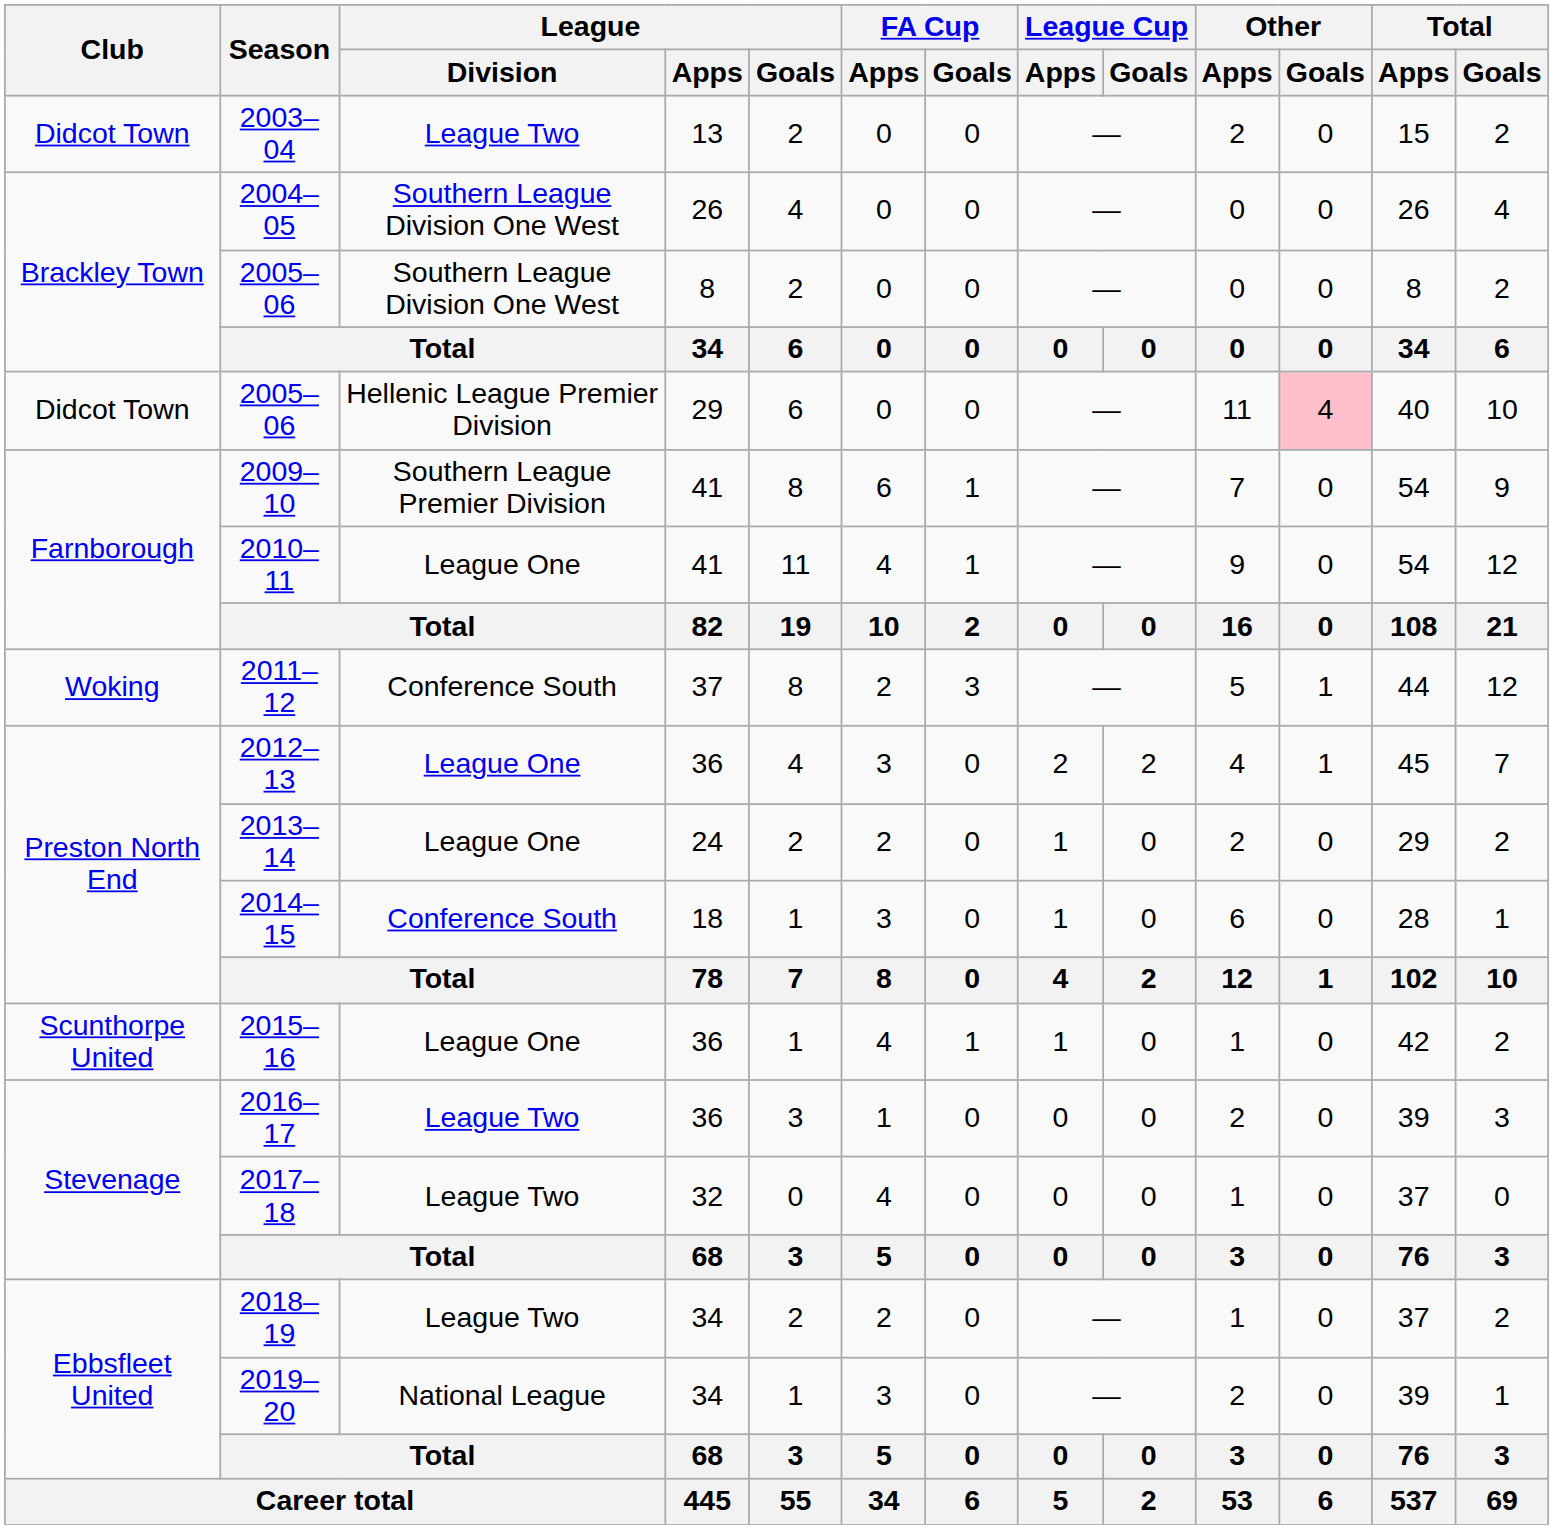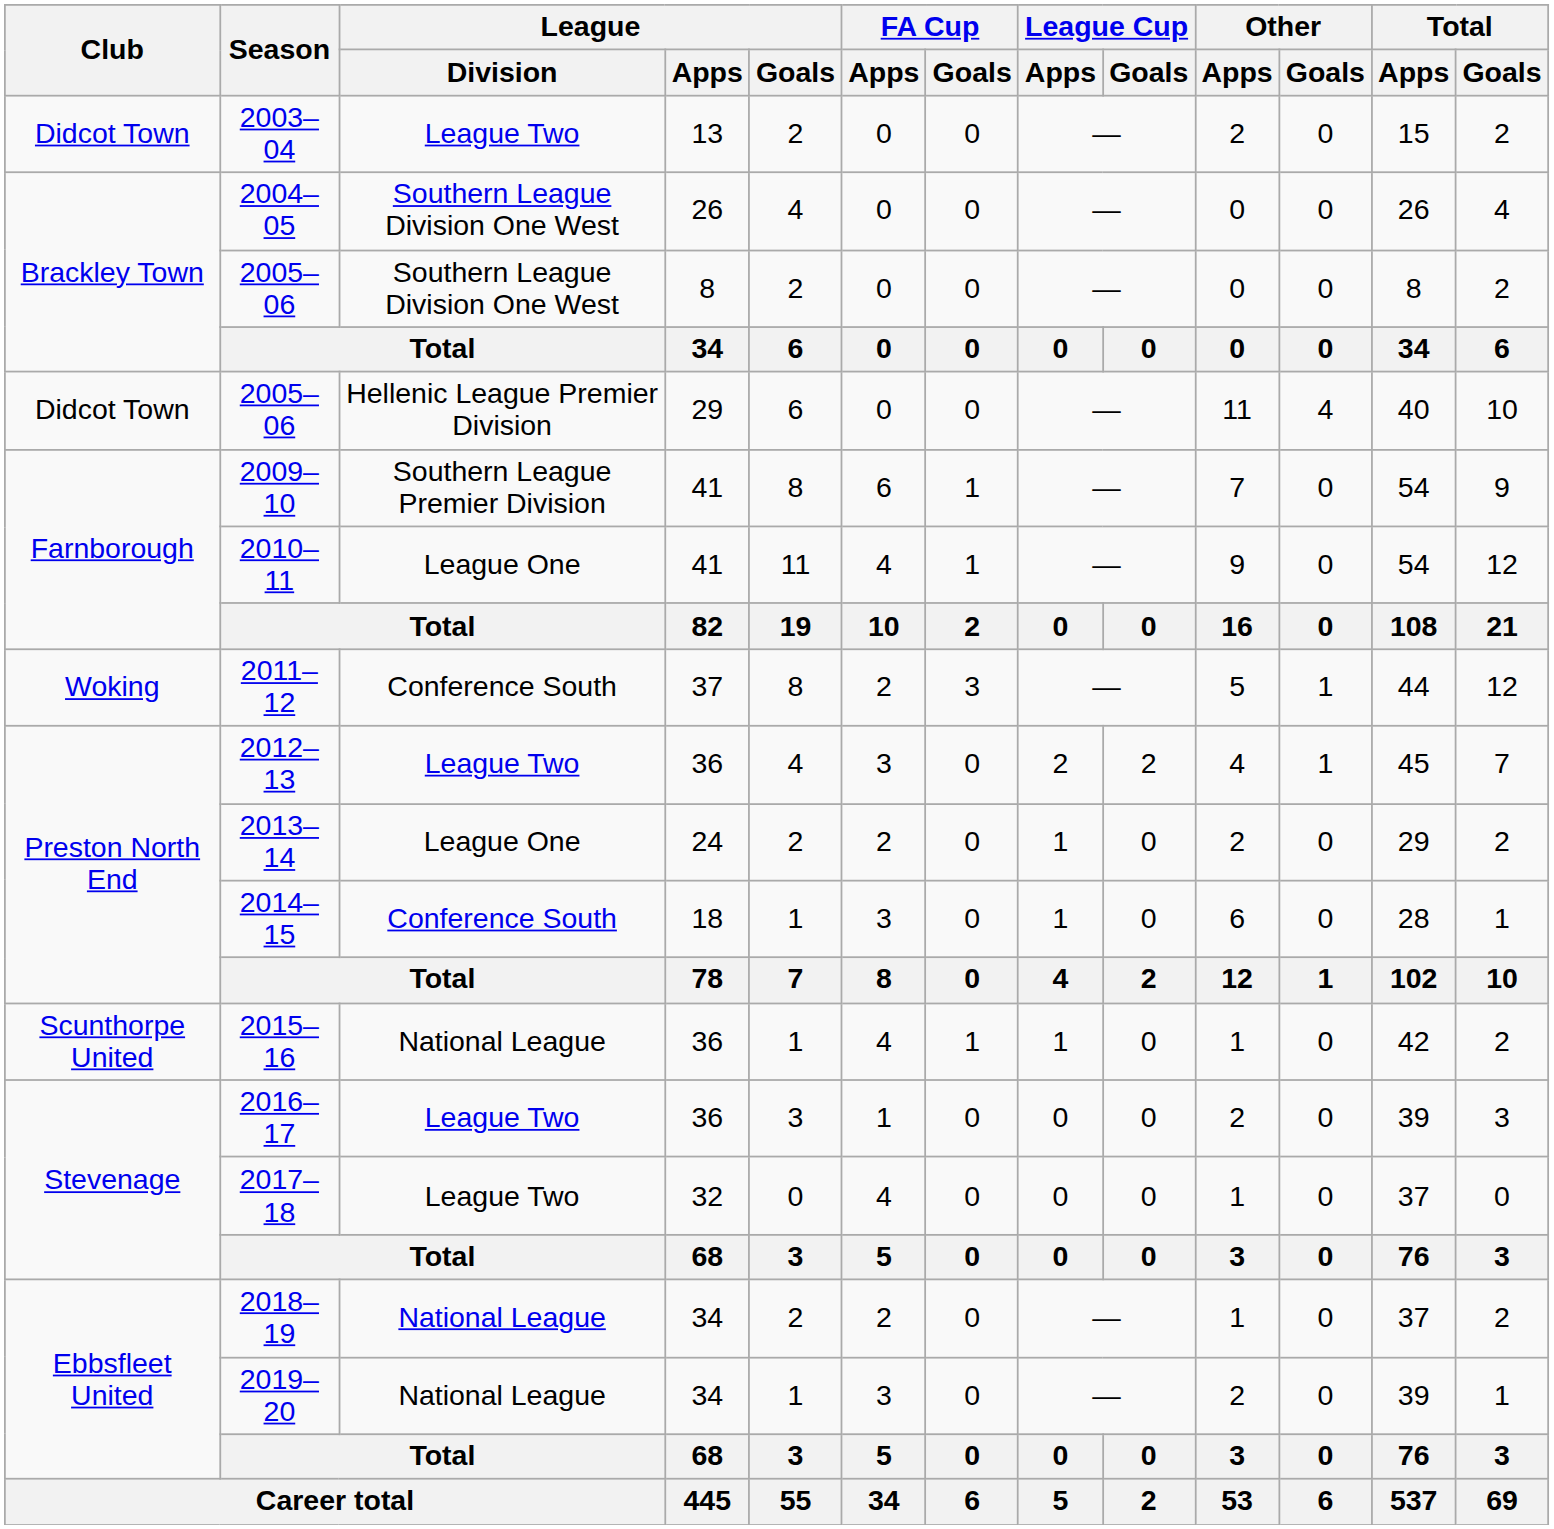 <table class="wikitable" style="text-align: center">
 <tr>
 <th rowspan="2">Club</th>
 <th rowspan="2">Season</th>
 <th colspan="3">League</th>
 <th colspan="2"><a href='#'>FA Cup</a></th>
 <th colspan="2"><a href='#'>League Cup</a></th>
 <th colspan="2">Other</th>
 <th colspan="2">Total</th>
 </tr>
 <tr>
 <th>Division</th>
 <th>Apps</th>
 <th>Goals</th>
 <th>Apps</th>
 <th>Goals</th>
 <th>Apps</th>
 <th>Goals</th>
 <th>Apps</th>
 <th>Goals</th>
 <th>Apps</th>
 <th>Goals</th>
 </tr>
 <tr>
 <td><a href='#'>Didcot Town</a></td>
 <td><a href='#'>2003–04</a></td>
 <td><a href='#'>League Two</a></td>
 <td>13</td>
 <td>2</td>
 <td>0</td>
 <td>0</td>
 <td colspan="2">—</td>
 <td>2</td>
 <td>0</td>
 <td>15</td>
 <td>2</td>
 </tr>
 <tr>
 <td rowspan="3"><a href='#'>Brackley Town</a></td>
 <td><a href='#'>2004–05</a></td>
 <td><a href='#'>Southern League</a> Division One West</td>
 <td>26</td>
 <td>4</td>
 <td>0</td>
 <td>0</td>
 <td colspan="2">—</td>
 <td>0</td>
 <td>0</td>
 <td>26</td>
 <td>4</td>
 </tr>
 <tr>
 <td><a href='#'>2005–06</a></td>
 <td>Southern League Division One West</td>
 <td>8</td>
 <td>2</td>
 <td>0</td>
 <td>0</td>
 <td colspan="2">—</td>
 <td>0</td>
 <td>0</td>
 <td>8</td>
 <td>2</td>
 </tr>
 <tr>
 <th colspan="2">Total</th>
 <th>34</th>
 <th>6</th>
 <th>0</th>
 <th>0</th>
 <th>0</th>
 <th>0</th>
 <th>0</th>
 <th>0</th>
 <th>34</th>
 <th>6</th>
 </tr>
 <tr>
 <td>Didcot Town</td>
 <td><a href='#'>2005–06</a></td>
 <td>Hellenic League Premier Division</td>
 <td>29</td>
 <td>6</td>
 <td>0</td>
 <td>0</td>
 <td colspan="2">—</td>
 <td>11</td>
-<td style="background: pink;">4</td>
+<td>4</td>
 <td>40</td>
 <td>10</td>
 </tr>
 <tr>
 <td rowspan="3"><a href='#'>Farnborough</a></td>
 <td><a href='#'>2009–10</a></td>
 <td>Southern League Premier Division</td>
 <td>41</td>
 <td>8</td>
 <td>6</td>
 <td>1</td>
 <td colspan="2">—</td>
 <td>7</td>
 <td>0</td>
 <td>54</td>
 <td>9</td>
 </tr>
 <tr>
 <td><a href='#'>2010–11</a></td>
 <td>League One</td>
 <td>41</td>
 <td>11</td>
 <td>4</td>
 <td>1</td>
 <td colspan="2">—</td>
 <td>9</td>
 <td>0</td>
 <td>54</td>
 <td>12</td>
 </tr>
 <tr>
 <th colspan="2">Total</th>
 <th>82</th>
 <th>19</th>
 <th>10</th>
 <th>2</th>
 <th>0</th>
 <th>0</th>
 <th>16</th>
 <th>0</th>
 <th>108</th>
 <th>21</th>
 </tr>
 <tr>
 <td><a href='#'>Woking</a></td>
 <td><a href='#'>2011–12</a></td>
 <td>Conference South</td>
 <td>37</td>
 <td>8</td>
 <td>2</td>
 <td>3</td>
 <td colspan="2">—</td>
 <td>5</td>
 <td>1</td>
 <td>44</td>
 <td>12</td>
 </tr>
 <tr>
 <td rowspan="4"><a href='#'>Preston North End</a></td>
 <td><a href='#'>2012–13</a></td>
-<td><a href='#'>League One</a></td>
+<td><a href='#'>League Two</a></td>
 <td>36</td>
 <td>4</td>
 <td>3</td>
 <td>0</td>
 <td>2</td>
 <td>2</td>
 <td>4</td>
 <td>1</td>
 <td>45</td>
 <td>7</td>
 </tr>
 <tr>
 <td><a href='#'>2013–14</a></td>
 <td>League One</td>
 <td>24</td>
 <td>2</td>
 <td>2</td>
 <td>0</td>
 <td>1</td>
 <td>0</td>
 <td>2</td>
 <td>0</td>
 <td>29</td>
 <td>2</td>
 </tr>
 <tr>
 <td><a href='#'>2014–15</a></td>
 <td><a href='#'>Conference South</a></td>
 <td>18</td>
 <td>1</td>
 <td>3</td>
 <td>0</td>
 <td>1</td>
 <td>0</td>
 <td>6</td>
 <td>0</td>
 <td>28</td>
 <td>1</td>
 </tr>
 <tr>
 <th colspan="2">Total</th>
 <th>78</th>
 <th>7</th>
 <th>8</th>
 <th>0</th>
 <th>4</th>
 <th>2</th>
 <th>12</th>
 <th>1</th>
 <th>102</th>
 <th>10</th>
 </tr>
 <tr>
 <td><a href='#'>Scunthorpe United</a></td>
 <td><a href='#'>2015–16</a></td>
-<td>League One</td>
+<td>National League</td>
 <td>36</td>
 <td>1</td>
 <td>4</td>
 <td>1</td>
 <td>1</td>
 <td>0</td>
 <td>1</td>
 <td>0</td>
 <td>42</td>
 <td>2</td>
 </tr>
 <tr>
 <td rowspan="3"><a href='#'>Stevenage</a></td>
 <td><a href='#'>2016–17</a></td>
 <td><a href='#'>League Two</a></td>
 <td>36</td>
 <td>3</td>
 <td>1</td>
 <td>0</td>
 <td>0</td>
 <td>0</td>
 <td>2</td>
 <td>0</td>
 <td>39</td>
 <td>3</td>
 </tr>
 <tr>
 <td><a href='#'>2017–18</a></td>
 <td>League Two</td>
 <td>32</td>
 <td>0</td>
 <td>4</td>
 <td>0</td>
 <td>0</td>
 <td>0</td>
 <td>1</td>
 <td>0</td>
 <td>37</td>
 <td>0</td>
 </tr>
 <tr>
 <th colspan="2">Total</th>
 <th>68</th>
 <th>3</th>
 <th>5</th>
 <th>0</th>
 <th>0</th>
 <th>0</th>
 <th>3</th>
 <th>0</th>
 <th>76</th>
 <th>3</th>
 </tr>
 <tr>
 <td rowspan="3"><a href='#'>Ebbsfleet United</a></td>
 <td><a href='#'>2018–19</a></td>
-<td>League Two</td>
+<td><a href='#'>National League</a></td>
 <td>34</td>
 <td>2</td>
 <td>2</td>
 <td>0</td>
 <td colspan="2">—</td>
 <td>1</td>
 <td>0</td>
 <td>37</td>
 <td>2</td>
 </tr>
 <tr>
 <td><a href='#'>2019–20</a></td>
 <td>National League</td>
 <td>34</td>
 <td>1</td>
 <td>3</td>
 <td>0</td>
 <td colspan="2">—</td>
 <td>2</td>
 <td>0</td>
 <td>39</td>
 <td>1</td>
 </tr>
 <tr>
 <th colspan="2">Total</th>
 <th>68</th>
 <th>3</th>
 <th>5</th>
 <th>0</th>
 <th>0</th>
 <th>0</th>
 <th>3</th>
 <th>0</th>
 <th>76</th>
 <th>3</th>
 </tr>
 <tr>
 <th colspan="3">Career total</th>
 <th>445</th>
 <th>55</th>
 <th>34</th>
 <th>6</th>
 <th>5</th>
 <th>2</th>
 <th>53</th>
 <th>6</th>
 <th>537</th>
 <th>69</th>
 </tr>
 </table>
